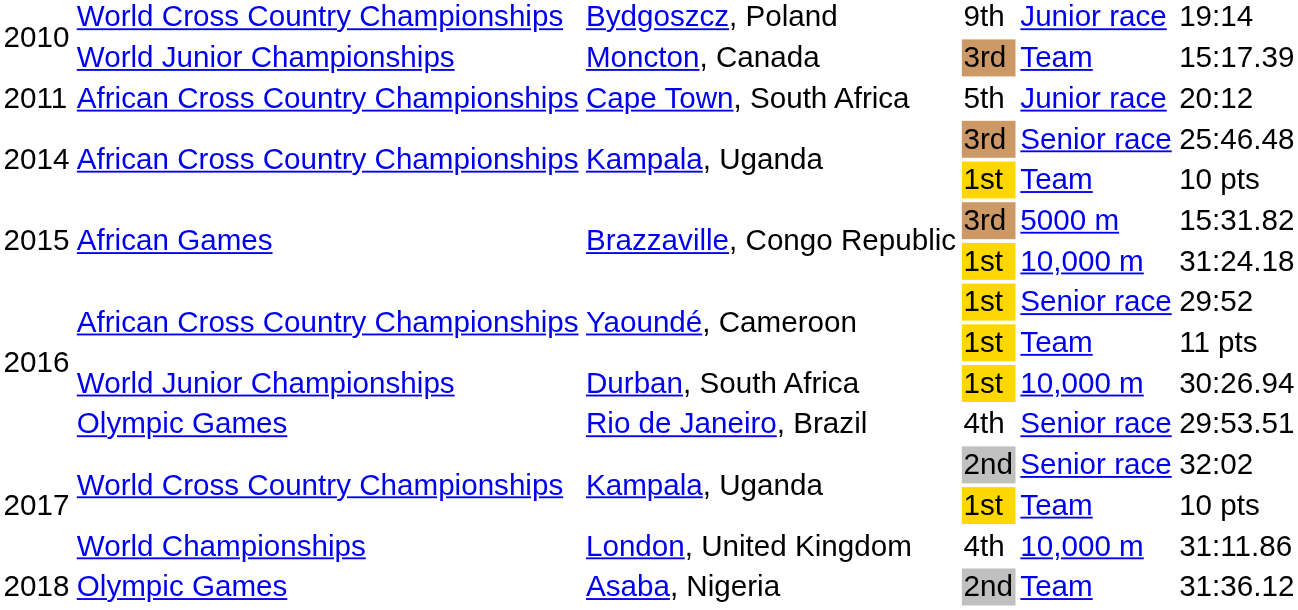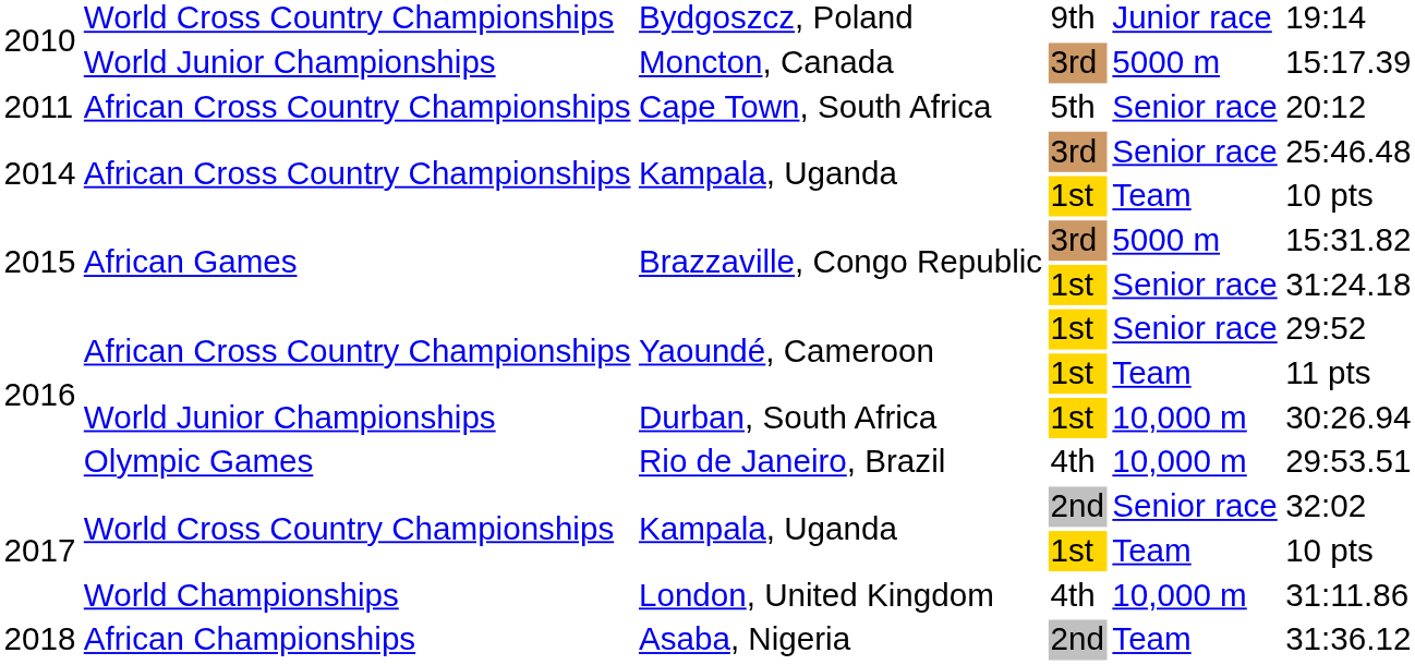 <table>
 <tr>
 <td rowspan=2>2010</td>
 <td><a href='#'>World Cross Country Championships</a></td>
 <td><a href='#'>Bydgoszcz</a>, Poland</td>
 <td>9th</td>
 <td><a href='#'>Junior race</a></td>
 <td>19:14</td>
 </tr>
 <tr>
 <td><a href='#'>World Junior Championships</a></td>
 <td><a href='#'>Moncton</a>, Canada</td>
 <td bgcolor=cc9966>3rd</td>
-<td><a href='#'>Team</a></td>
+<td><a href='#'>5000 m</a></td>
 <td>15:17.39</td>
 </tr>
 <tr>
 <td>2011</td>
 <td><a href='#'>African Cross Country Championships</a></td>
 <td><a href='#'>Cape Town</a>, South Africa</td>
 <td>5th</td>
-<td><a href='#'>Junior race</a></td>
+<td><a href='#'>Senior race</a></td>
 <td>20:12</td>
 </tr>
 <tr>
 <td rowspan=2>2014</td>
 <td rowspan=2><a href='#'>African Cross Country Championships</a></td>
 <td rowspan=2><a href='#'>Kampala</a>, Uganda</td>
 <td bgcolor=cc9966>3rd</td>
 <td><a href='#'>Senior race</a></td>
 <td>25:46.48</td>
 </tr>
 <tr>
 <td bgcolor=gold>1st</td>
 <td><a href='#'>Team</a></td>
 <td>10 pts</td>
 </tr>
 <tr>
 <td rowspan=2>2015</td>
 <td rowspan=2><a href='#'>African Games</a></td>
 <td rowspan=2><a href='#'>Brazzaville</a>, Congo Republic</td>
 <td bgcolor=cc9966>3rd</td>
 <td><a href='#'>5000 m</a></td>
 <td>15:31.82</td>
 </tr>
 <tr>
 <td bgcolor=gold>1st</td>
-<td><a href='#'>10,000 m</a></td>
+<td><a href='#'>Senior race</a></td>
 <td>31:24.18 <strong></strong></td>
 </tr>
 <tr>
 <td rowspan=4>2016</td>
 <td rowspan=2><a href='#'>African Cross Country Championships</a></td>
 <td rowspan=2><a href='#'>Yaoundé</a>, Cameroon</td>
 <td bgcolor=gold>1st</td>
 <td><a href='#'>Senior race</a></td>
 <td>29:52</td>
 </tr>
 <tr>
 <td bgcolor=gold>1st</td>
 <td><a href='#'>Team</a></td>
 <td>11 pts</td>
 </tr>
 <tr>
 <td><a href='#'>World Junior Championships</a></td>
 <td><a href='#'>Durban</a>, South Africa</td>
 <td bgcolor=gold>1st</td>
 <td><a href='#'>10,000 m</a></td>
 <td>30:26.94</td>
 </tr>
 <tr>
 <td><a href='#'>Olympic Games</a></td>
 <td><a href='#'>Rio de Janeiro</a>, Brazil</td>
 <td>4th</td>
-<td><a href='#'>Senior race</a></td>
+<td><a href='#'>10,000 m</a></td>
 <td>29:53.51</td>
 </tr>
 <tr>
 <td rowspan=3>2017</td>
 <td rowspan=2><a href='#'>World Cross Country Championships</a></td>
 <td rowspan=2><a href='#'>Kampala</a>, Uganda</td>
 <td bgcolor=silver>2nd</td>
 <td><a href='#'>Senior race</a></td>
 <td>32:02</td>
 </tr>
 <tr>
 <td bgcolor=gold>1st</td>
 <td><a href='#'>Team</a></td>
 <td>10 pts</td>
 </tr>
 <tr>
 <td><a href='#'>World Championships</a></td>
 <td><a href='#'>London</a>, United Kingdom</td>
 <td>4th</td>
 <td><a href='#'>10,000 m</a></td>
 <td>31:11.86</td>
 </tr>
 <tr>
 <td>2018</td>
-<td><a href='#'>Olympic Games</a></td>
+<td><a href='#'>African Championships</a></td>
 <td><a href='#'>Asaba</a>, Nigeria</td>
 <td bgcolor=silver>2nd</td>
 <td><a href='#'>Team</a></td>
 <td>31:36.12</td>
 </tr>
 </table>
